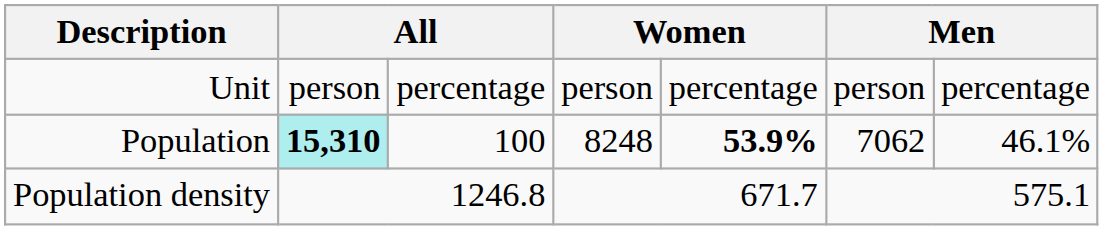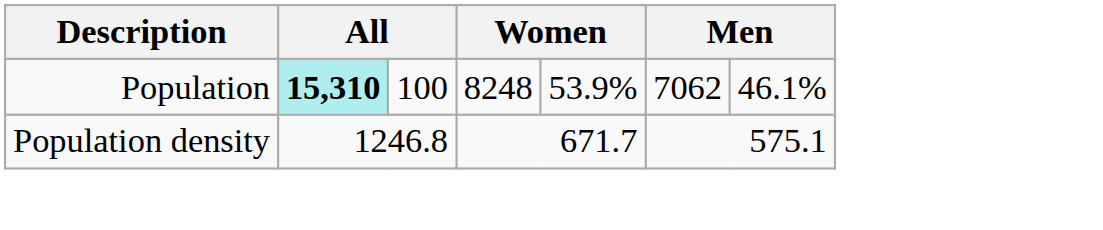 <table class="wikitable" style="text-align:right;">
 <tr>
 <th>Description</th>
 <th colspan=2>All</th>
 <th colspan=2>Women</th>
 <th colspan=2>Men</th>
 </tr>
-<tr>
-<td>Unit</td>
-<td>person</td>
-<td>percentage</td>
-<td>person</td>
-<td>percentage</td>
-<td>person</td>
-<td>percentage</td>
-</tr>
 <tr ->
 <td>Population</td>
 <td style="background: paleturquoise;"><strong>15,310</strong></td>
 <td>100</td>
 <td>8248</td>
-<td><strong>53.9%</strong></td>
+<td>53.9%</td>
 <td>7062</td>
 <td>46.1%</td>
 </tr>
 <tr ->
 <td>Population density</td>
 <td colspan=2>1246.8</td>
 <td colspan=2>671.7</td>
 <td colspan=2>575.1</td>
 </tr>
 </table>
